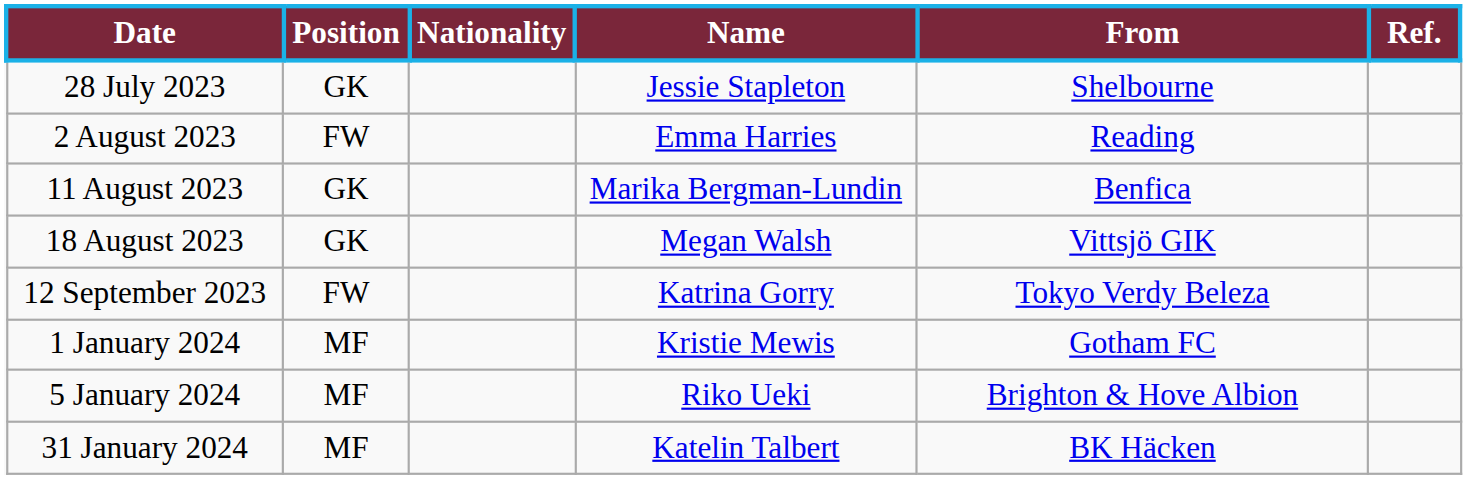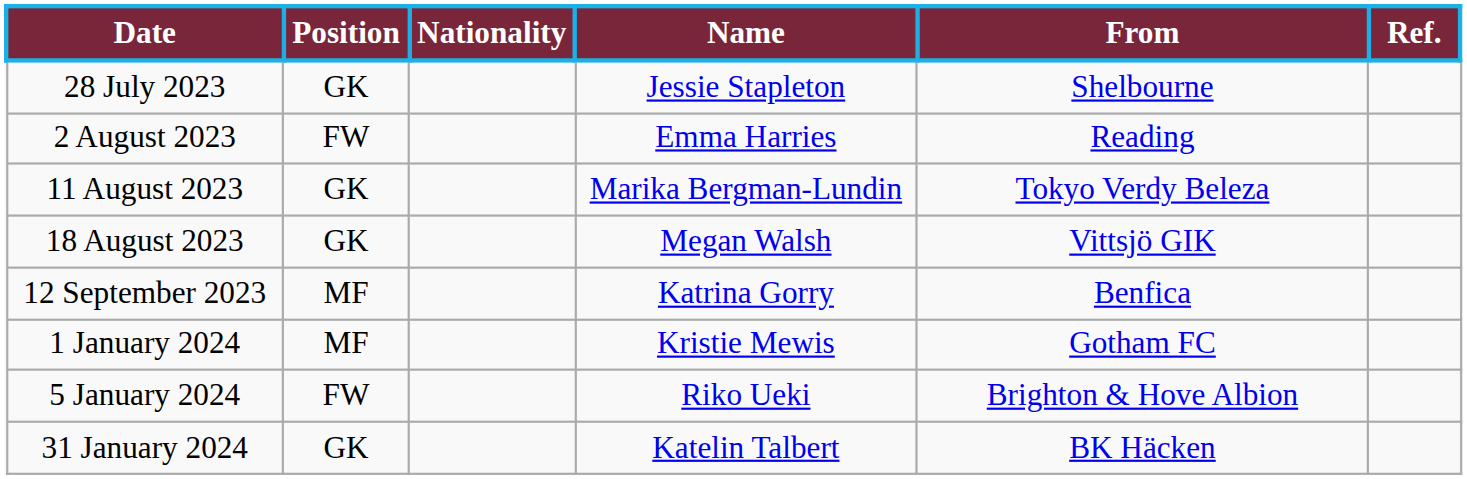 <table class="wikitable" style="text-align:center; font-size:90%; ">
 <tr>
 <th style="background:#7A263A;color:white;border:2px solid #1BB1E7; width:120px;">Date</th>
 <th style="background:#7A263A;color:white;border:2px solid #1BB1E7; width:50px;">Position</th>
 <th style="background:#7A263A;color:white;border:2px solid #1BB1E7; width:50px;">Nationality</th>
 <th style="background:#7A263A;color:white;border:2px solid #1BB1E7; width:150px;">Name</th>
 <th style="background:#7A263A;color:white;border:2px solid #1BB1E7; width:200px;">From</th>
 <th style="background:#7A263A;color:white;border:2px solid #1BB1E7; width:35px;">Ref.</th>
 </tr>
 <tr>
 <td>28 July 2023</td>
 <td>GK</td>
 <td></td>
 <td><a href='#'>Jessie Stapleton</a></td>
 <td> <a href='#'>Shelbourne</a></td>
 <td></td>
 </tr>
 <tr>
 <td>2 August 2023</td>
 <td>FW</td>
 <td></td>
 <td><a href='#'>Emma Harries</a></td>
 <td> <a href='#'>Reading</a></td>
 <td></td>
 </tr>
 <tr>
 <td>11 August 2023</td>
 <td>GK</td>
 <td></td>
 <td><a href='#'>Marika Bergman-Lundin</a></td>
-<td> <a href='#'>Benfica</a></td>
+<td> <a href='#'>Tokyo Verdy Beleza</a></td>
 <td></td>
 </tr>
 <tr>
 <td>18 August 2023</td>
 <td>GK</td>
 <td></td>
 <td><a href='#'>Megan Walsh</a></td>
 <td> <a href='#'>Vittsjö GIK</a></td>
 <td></td>
 </tr>
 <tr>
 <td>12 September 2023</td>
-<td>FW</td>
+<td>MF</td>
 <td></td>
 <td><a href='#'>Katrina Gorry</a></td>
-<td> <a href='#'>Tokyo Verdy Beleza</a></td>
+<td> <a href='#'>Benfica</a></td>
 <td></td>
 </tr>
 <tr>
 <td>1 January 2024</td>
 <td>MF</td>
 <td></td>
 <td><a href='#'>Kristie Mewis</a></td>
 <td> <a href='#'>Gotham FC</a></td>
 <td></td>
 </tr>
 <tr>
 <td>5 January 2024</td>
-<td>MF</td>
+<td>FW</td>
 <td></td>
 <td><a href='#'>Riko Ueki</a></td>
 <td> <a href='#'>Brighton & Hove Albion</a></td>
 <td></td>
 </tr>
 <tr>
 <td>31 January 2024</td>
-<td>MF</td>
+<td>GK</td>
 <td></td>
 <td><a href='#'>Katelin Talbert</a></td>
 <td> <a href='#'>BK Häcken</a></td>
 <td></td>
 </tr>
 </table>
